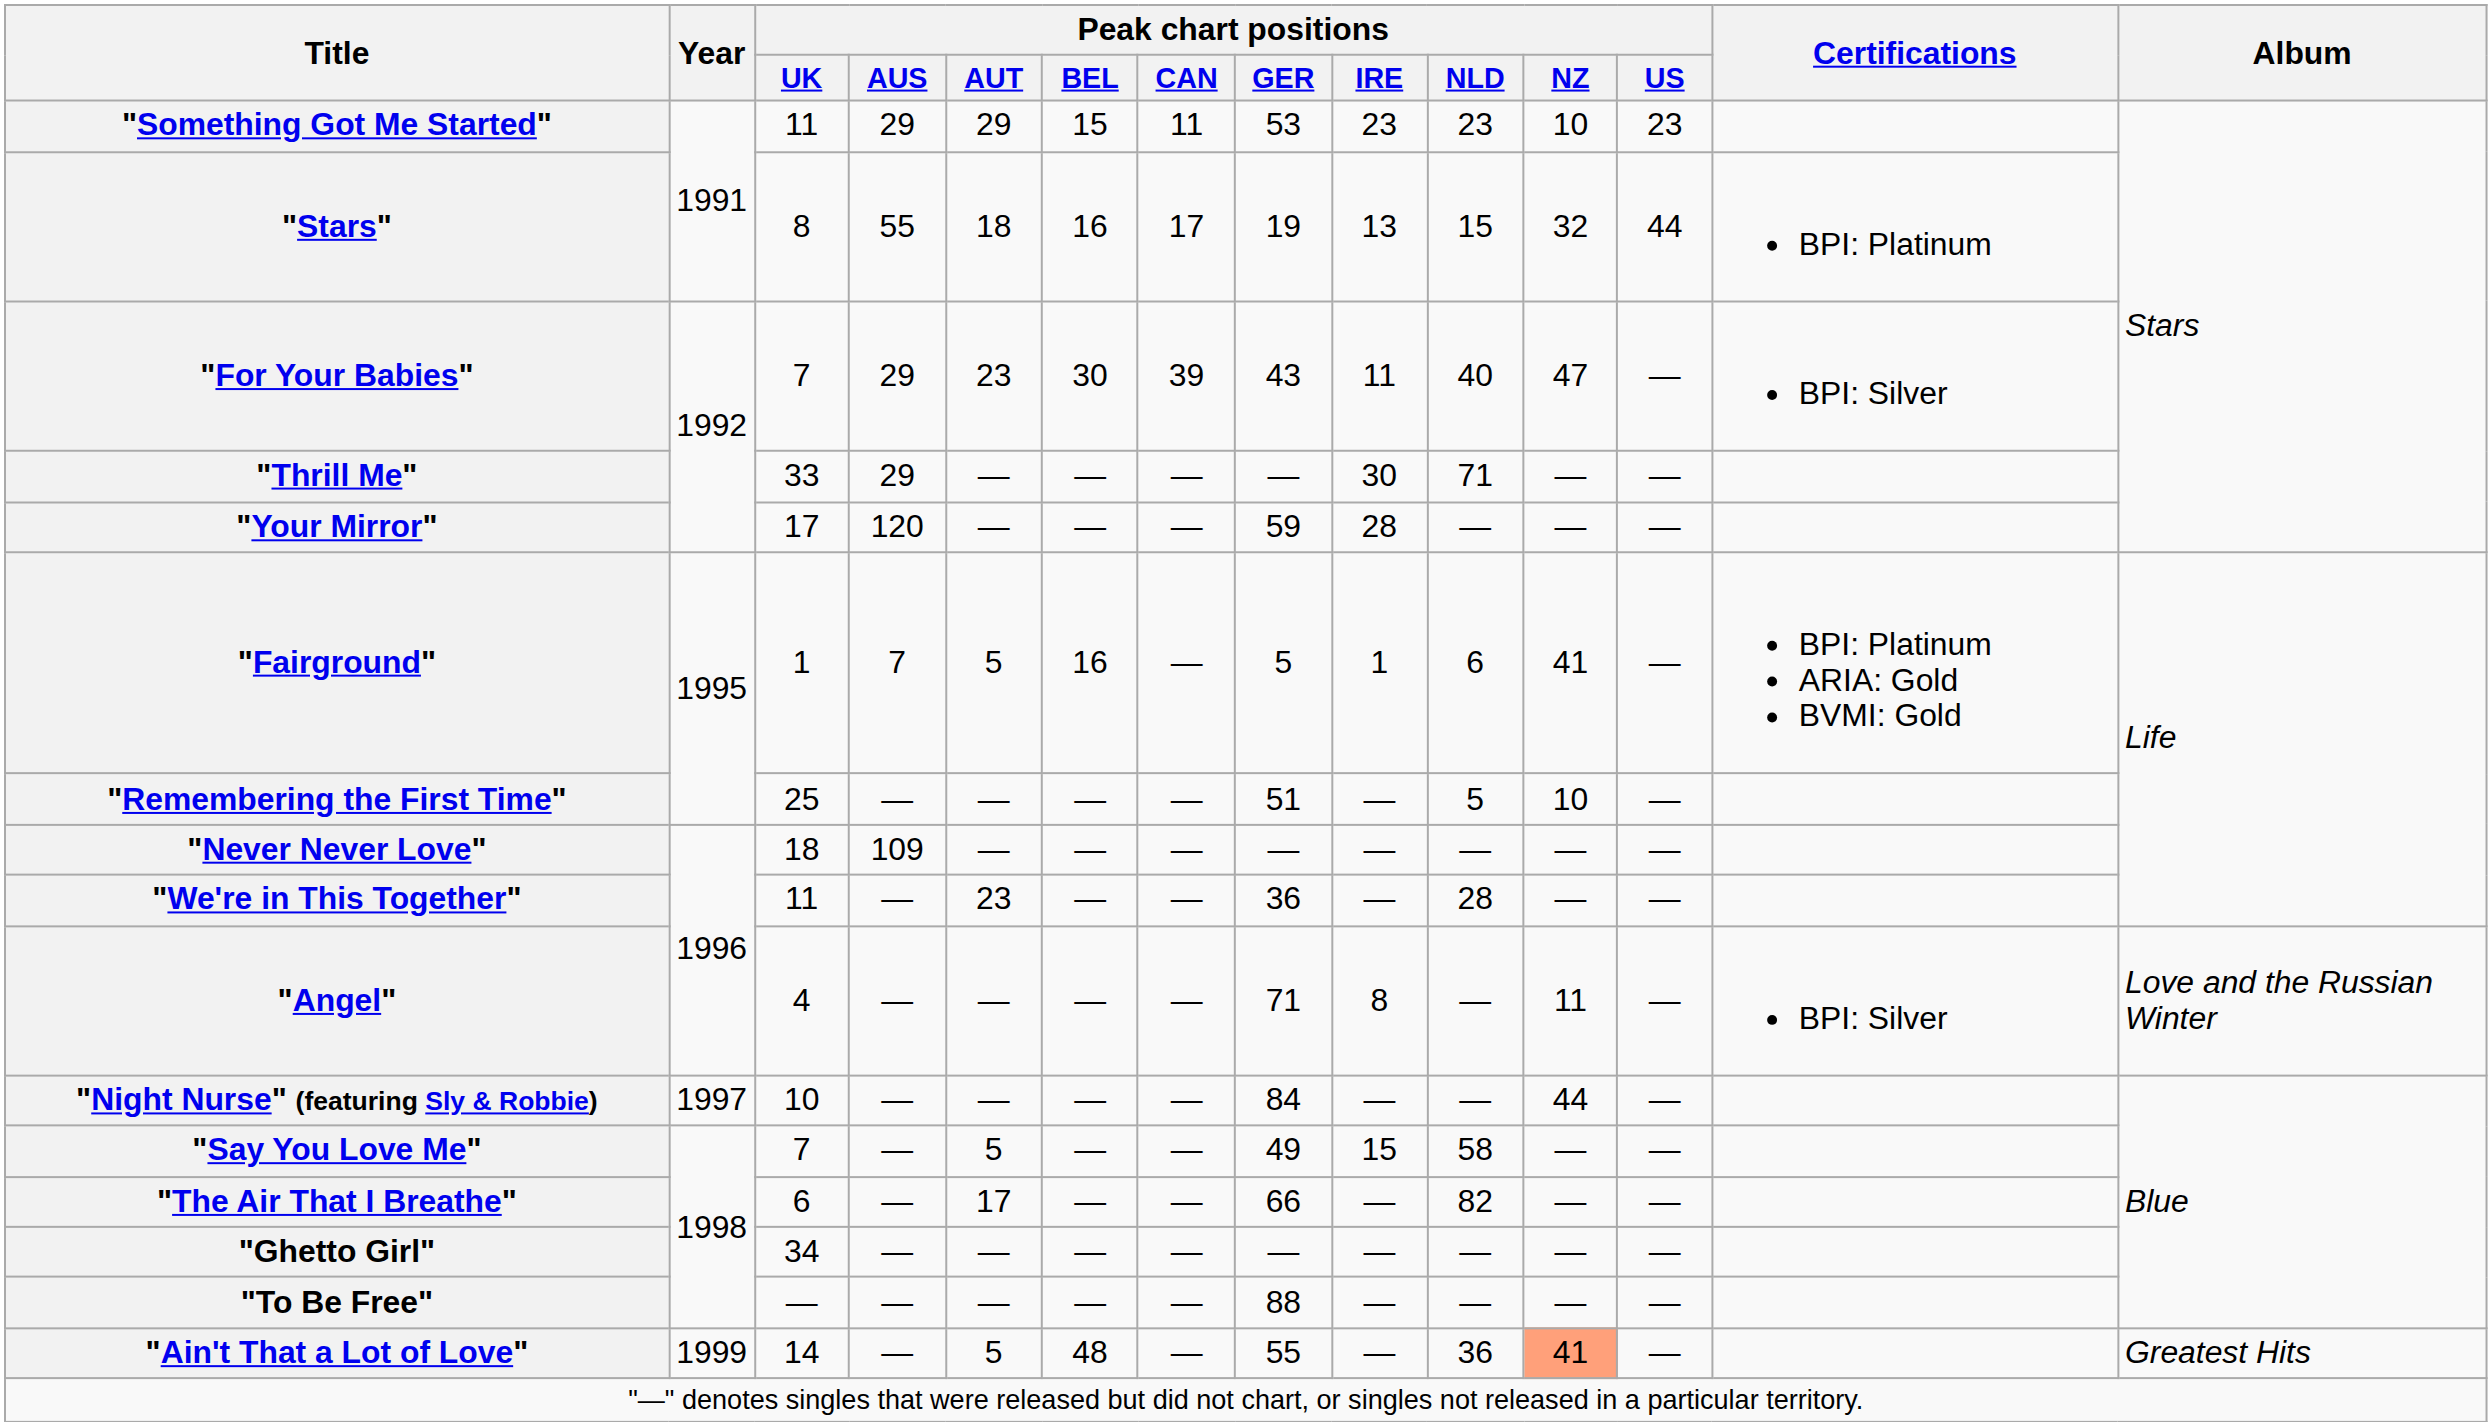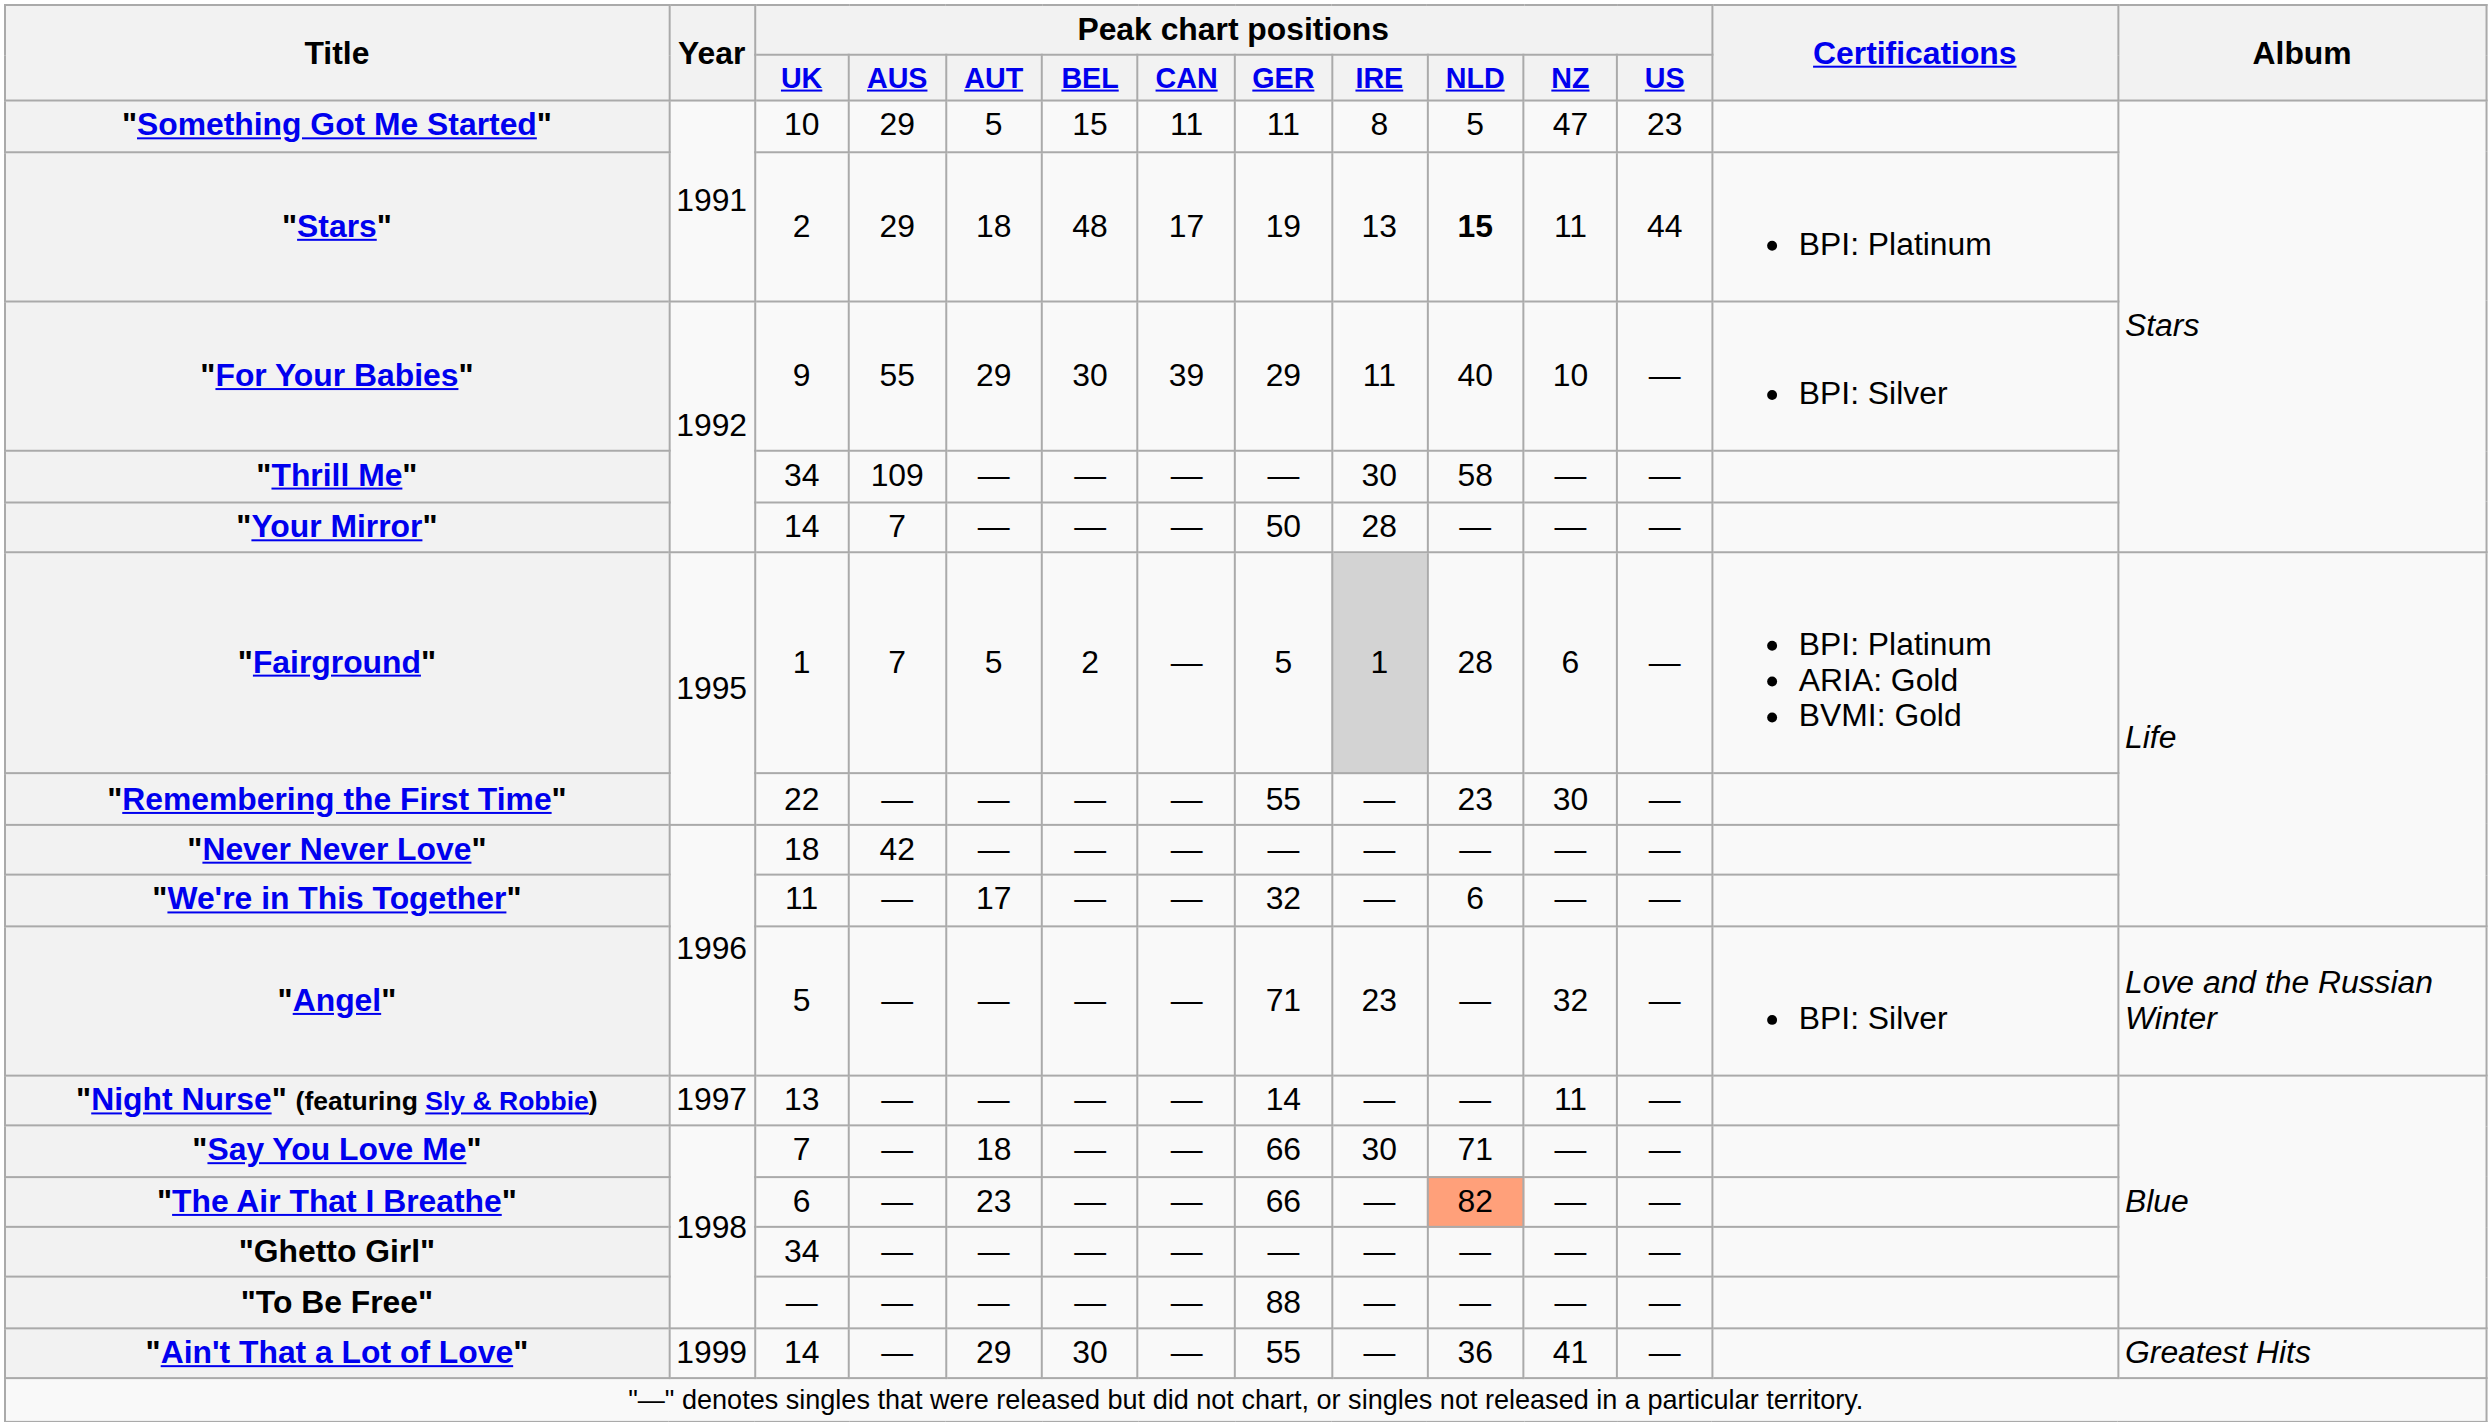 <table class="wikitable plainrowheaders">
 <tr>
 <th rowspan="2" style="width:22em;">Title</th>
 <th rowspan="2">Year</th>
 <th colspan="10">Peak chart positions</th>
 <th rowspan="2" style="width:13em;"><a href='#'>Certifications</a></th>
 <th rowspan="2" style="width:12em;">Album</th>
 </tr>
 <tr>
 <th style="width:3em;font-size:90%;"><a href='#'>UK</a><br></th>
 <th style="width:3em;font-size:90%;"><a href='#'>AUS</a><br></th>
 <th style="width:3em;font-size:90%;"><a href='#'>AUT</a><br></th>
 <th style="width:3em;font-size:90%;"><a href='#'>BEL</a><br></th>
 <th style="width:3em;font-size:90%;"><a href='#'>CAN</a><br></th>
 <th style="width:3em;font-size:90%;"><a href='#'>GER</a><br></th>
 <th style="width:3em;font-size:90%;"><a href='#'>IRE</a><br></th>
 <th style="width:3em;font-size:90%;"><a href='#'>NLD</a><br></th>
 <th style="width:3em;font-size:90%;"><a href='#'>NZ</a><br></th>
 <th style="width:3em;font-size:90%;"><a href='#'>US</a><br></th>
 </tr>
 <tr>
 <th scope="row">"<a href='#'>Something Got Me Started</a>"</th>
 <td rowspan="2">1991</td>
-<td align="center">11</td>
+<td align="center">10</td>
 <td align="center">29</td>
-<td align="center">29</td>
+<td align="center">5</td>
 <td align="center">15</td>
 <td align="center">11</td>
-<td align="center">53</td>
-<td align="center">23</td>
-<td align="center">23</td>
-<td align="center">10</td>
+<td align="center">11</td>
+<td align="center">8</td>
+<td align="center">5</td>
+<td align="center">47</td>
 <td align="center">23</td>
 <td></td>
 <td rowspan="5" align="left"><em>Stars</em></td>
 </tr>
 <tr>
 <th scope="row">"<a href='#'>Stars</a>"</th>
-<td align="center">8</td>
-<td align="center">55</td>
+<td align="center">2</td>
+<td align="center">29</td>
 <td align="center">18</td>
-<td align="center">16</td>
+<td align="center">48</td>
 <td align="center">17</td>
 <td align="center">19</td>
 <td align="center">13</td>
-<td align="center">15</td>
-<td align="center">32</td>
+<td align="center"><strong>15</strong></td>
+<td align="center">11</td>
 <td align="center">44</td>
 <td><br><ul><li>BPI: Platinum</li></ul></td>
 </tr>
 <tr>
 <th scope="row">"<a href='#'>For Your Babies</a>"</th>
 <td rowspan="3">1992</td>
-<td align="center">7</td>
+<td align="center">9</td>
+<td align="center">55</td>
 <td align="center">29</td>
-<td align="center">23</td>
 <td align="center">30</td>
 <td align="center">39</td>
-<td align="center">43</td>
+<td align="center">29</td>
 <td align="center">11</td>
 <td align="center">40</td>
-<td align="center">47</td>
+<td align="center">10</td>
 <td align="center">—</td>
 <td><br><ul><li>BPI: Silver</li></ul></td>
 </tr>
 <tr>
 <th scope="row">"<a href='#'>Thrill Me</a>"</th>
-<td align="center">33</td>
-<td align="center">29</td>
+<td align="center">34</td>
+<td align="center">109</td>
 <td align="center">—</td>
 <td align="center">—</td>
 <td align="center">—</td>
 <td align="center">—</td>
 <td align="center">30</td>
-<td align="center">71</td>
+<td align="center">58</td>
 <td align="center">—</td>
 <td align="center">—</td>
 <td></td>
 </tr>
 <tr>
 <th scope="row">"<a href='#'>Your Mirror</a>"</th>
-<td align="center">17</td>
-<td align="center">120</td>
+<td align="center">14</td>
+<td align="center">7</td>
 <td align="center">—</td>
 <td align="center">—</td>
 <td align="center">—</td>
-<td align="center">59</td>
+<td align="center">50</td>
 <td align="center">28</td>
 <td align="center">—</td>
 <td align="center">—</td>
 <td align="center">—</td>
 <td></td>
 </tr>
 <tr>
 <th scope="row">"<a href='#'>Fairground</a>"</th>
 <td rowspan="2">1995</td>
 <td align="center">1</td>
 <td align="center">7</td>
 <td align="center">5</td>
-<td align="center">16</td>
+<td align="center">2</td>
 <td align="center">—</td>
 <td align="center">5</td>
-<td align="center">1</td>
+<td align="center" style="background: lightgrey;">1</td>
+<td align="center">28</td>
 <td align="center">6</td>
-<td align="center">41</td>
 <td align="center">—</td>
 <td><br><ul><li>BPI: Platinum</li><li>ARIA: Gold</li><li>BVMI: Gold</li></ul></td>
 <td rowspan="4" align="left"><em>Life</em></td>
 </tr>
 <tr>
 <th scope="row">"<a href='#'>Remembering the First Time</a>"</th>
-<td align="center">25</td>
+<td align="center">22</td>
 <td align="center">—</td>
 <td align="center">—</td>
 <td align="center">—</td>
 <td align="center">—</td>
-<td align="center">51</td>
+<td align="center">55</td>
 <td align="center">—</td>
-<td align="center">5</td>
-<td align="center">10</td>
+<td align="center">23</td>
+<td align="center">30</td>
 <td align="center">—</td>
 <td></td>
 </tr>
 <tr>
 <th scope="row">"<a href='#'>Never Never Love</a>"</th>
 <td rowspan="3">1996</td>
 <td align="center">18</td>
-<td align="center">109</td>
+<td align="center">42</td>
 <td align="center">—</td>
 <td align="center">—</td>
 <td align="center">—</td>
 <td align="center">—</td>
 <td align="center">—</td>
 <td align="center">—</td>
 <td align="center">—</td>
 <td align="center">—</td>
 <td></td>
 </tr>
 <tr>
 <th scope="row">"<a href='#'>We're in This Together</a>"</th>
 <td align="center">11</td>
 <td align="center">—</td>
-<td align="center">23</td>
+<td align="center">17</td>
 <td align="center">—</td>
 <td align="center">—</td>
-<td align="center">36</td>
+<td align="center">32</td>
 <td align="center">—</td>
-<td align="center">28</td>
+<td align="center">6</td>
 <td align="center">—</td>
 <td align="center">—</td>
 <td></td>
 </tr>
 <tr>
 <th scope="row">"<a href='#'>Angel</a>"</th>
-<td align="center">4</td>
+<td align="center">5</td>
 <td align="center">—</td>
 <td align="center">—</td>
 <td align="center">—</td>
 <td align="center">—</td>
 <td align="center">71</td>
-<td align="center">8</td>
+<td align="center">23</td>
 <td align="center">—</td>
-<td align="center">11</td>
+<td align="center">32</td>
 <td align="center">—</td>
 <td><br><ul><li>BPI: Silver</li></ul></td>
 <td align="left"><em>Love and the Russian Winter</em></td>
 </tr>
 <tr>
 <th scope="row">"<a href='#'>Night Nurse</a>" <small>(featuring <a href='#'>Sly & Robbie</a>)</small></th>
 <td>1997</td>
-<td align="center">10</td>
+<td align="center">13</td>
 <td align="center">—</td>
 <td align="center">—</td>
 <td align="center">—</td>
 <td align="center">—</td>
-<td align="center">84</td>
+<td align="center">14</td>
 <td align="center">—</td>
 <td align="center">—</td>
-<td align="center">44</td>
+<td align="center">11</td>
 <td align="center">—</td>
 <td></td>
 <td rowspan="5" align="left"><em>Blue</em></td>
 </tr>
 <tr>
 <th scope="row">"<a href='#'>Say You Love Me</a>"</th>
 <td rowspan="4">1998</td>
 <td align="center">7</td>
 <td align="center">—</td>
-<td align="center">5</td>
+<td align="center">18</td>
 <td align="center">—</td>
 <td align="center">—</td>
-<td align="center">49</td>
-<td align="center">15</td>
-<td align="center">58</td>
+<td align="center">66</td>
+<td align="center">30</td>
+<td align="center">71</td>
 <td align="center">—</td>
 <td align="center">—</td>
 <td></td>
 </tr>
 <tr>
 <th scope="row">"<a href='#'>The Air That I Breathe</a>"</th>
 <td align="center">6</td>
 <td align="center">—</td>
-<td align="center">17</td>
+<td align="center">23</td>
 <td align="center">—</td>
 <td align="center">—</td>
 <td align="center">66</td>
 <td align="center">—</td>
-<td align="center">82</td>
+<td align="center" style="background: lightsalmon;">82</td>
 <td align="center">—</td>
 <td align="center">—</td>
 <td></td>
 </tr>
 <tr>
 <th scope="row">"Ghetto Girl"</th>
 <td align="center">34</td>
 <td align="center">—</td>
 <td align="center">—</td>
 <td align="center">—</td>
 <td align="center">—</td>
 <td align="center">—</td>
 <td align="center">—</td>
 <td align="center">—</td>
 <td align="center">—</td>
 <td align="center">—</td>
 <td></td>
 </tr>
 <tr>
 <th scope="row">"To Be Free"</th>
 <td align="center">—</td>
 <td align="center">—</td>
 <td align="center">—</td>
 <td align="center">—</td>
 <td align="center">—</td>
 <td align="center">88</td>
 <td align="center">—</td>
 <td align="center">—</td>
 <td align="center">—</td>
 <td align="center">—</td>
 <td></td>
 </tr>
 <tr>
 <th scope="row">"<a href='#'>Ain't That a Lot of Love</a>"</th>
 <td>1999</td>
 <td align="center">14</td>
 <td align="center">—</td>
-<td align="center">5</td>
-<td align="center">48</td>
+<td align="center">29</td>
+<td align="center">30</td>
 <td align="center">—</td>
 <td align="center">55</td>
 <td align="center">—</td>
 <td align="center">36</td>
-<td align="center" style="background: lightsalmon;">41</td>
+<td align="center">41</td>
 <td align="center">—</td>
 <td></td>
 <td align="left" align="left"><em>Greatest Hits</em></td>
 </tr>
 <tr>
 <td colspan="30" style="text-align:center; font-size:85%;">"—" denotes singles that were released but did not chart, or singles not released in a particular territory.</td>
 </tr>
 </table>
